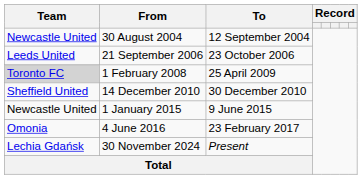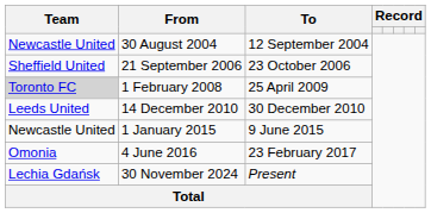 <table class=wikitable style="text-align: center">
 <tr>
 <th rowspan=2>Team</th>
 <th rowspan=2>From</th>
 <th rowspan=2>To</th>
 <th colspan=5>Record</th>
 </tr>
 <tr>
 <th></th>
 <th></th>
 <th></th>
 <th></th>
 <th></th>
 </tr>
 <tr>
 <td align=left><a href='#'>Newcastle United</a></td>
 <td align=left>30 August 2004</td>
 <td align=left>12 September 2004<br></td>
 </tr>
 <tr>
-<td align=left><a href='#'>Leeds United</a></td>
+<td align=left><a href='#'>Sheffield United</a></td>
 <td align=left>21 September 2006</td>
 <td align=left>23 October 2006<br></td>
 </tr>
 <tr>
 <td align=left style="background: lightgrey;"><a href='#'>Toronto FC</a></td>
 <td align=left>1 February 2008</td>
 <td align=left>25 April 2009<br></td>
 </tr>
 <tr>
-<td align=left><a href='#'>Sheffield United</a></td>
+<td align=left><a href='#'>Leeds United</a></td>
 <td align=left>14 December 2010</td>
 <td align=left>30 December 2010<br></td>
 </tr>
 <tr>
 <td align=left>Newcastle United</td>
 <td align=left>1 January 2015</td>
 <td align=left>9 June 2015<br></td>
 </tr>
 <tr>
 <td align=left><a href='#'>Omonia</a></td>
 <td align=left>4 June 2016</td>
 <td align=left>23 February 2017<br></td>
 </tr>
 <tr>
 <td align=left><a href='#'>Lechia Gdańsk</a></td>
 <td align=left>30 November 2024</td>
 <td align=left><em>Present</em><br></td>
 </tr>
 <tr>
 <th colspan=3>Total<br></th>
 </tr>
 </table>
